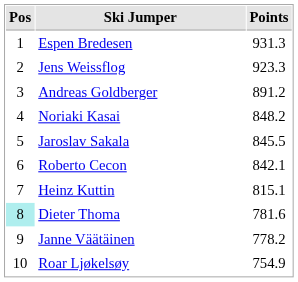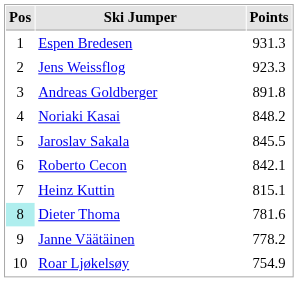 <table cellspacing="1" cellpadding="3" style="border:1px solid #AAAAAA;font-size:90%">
 <tr bgcolor="#E4E4E4">
 <th style="border-bottom:1px solid #AAAAAA" width=10>Pos</th>
 <th style="border-bottom:1px solid #AAAAAA" width=200>Ski Jumper</th>
 <th style="border-bottom:1px solid #AAAAAA" width=20>Points</th>
 </tr>
 <tr align="center">
 <td>1</td>
 <td align="left"> <a href='#'>Espen Bredesen</a></td>
 <td>931.3</td>
 </tr>
 <tr align="center">
 <td>2</td>
 <td align="left"> <a href='#'>Jens Weissflog</a></td>
 <td>923.3</td>
 </tr>
 <tr align="center">
 <td>3</td>
 <td align="left"> <a href='#'>Andreas Goldberger</a></td>
-<td>891.2</td>
+<td>891.8</td>
 </tr>
 <tr align="center">
 <td>4</td>
 <td align="left"> <a href='#'>Noriaki Kasai</a></td>
 <td>848.2</td>
 </tr>
 <tr align="center">
 <td>5</td>
 <td align="left"> <a href='#'>Jaroslav Sakala</a></td>
 <td>845.5</td>
 </tr>
 <tr align="center">
 <td>6</td>
 <td align="left"> <a href='#'>Roberto Cecon</a></td>
 <td>842.1</td>
 </tr>
 <tr align="center">
 <td>7</td>
 <td align="left"> <a href='#'>Heinz Kuttin</a></td>
 <td>815.1</td>
 </tr>
 <tr align="center">
 <td style="background: paleturquoise;">8</td>
 <td align="left"> <a href='#'>Dieter Thoma</a></td>
 <td>781.6</td>
 </tr>
 <tr align="center">
 <td>9</td>
 <td align="left"> <a href='#'>Janne Väätäinen</a></td>
 <td>778.2</td>
 </tr>
 <tr align="center">
 <td>10</td>
 <td align="left"> <a href='#'>Roar Ljøkelsøy</a></td>
 <td>754.9</td>
 </tr>
 </table>
